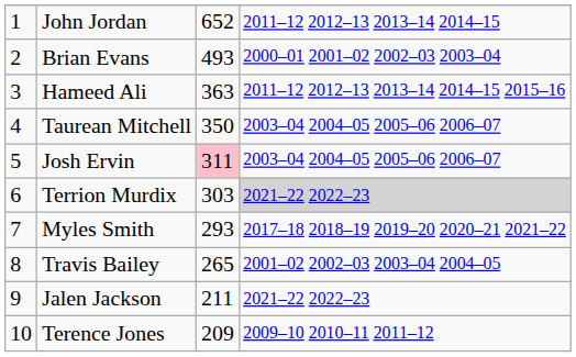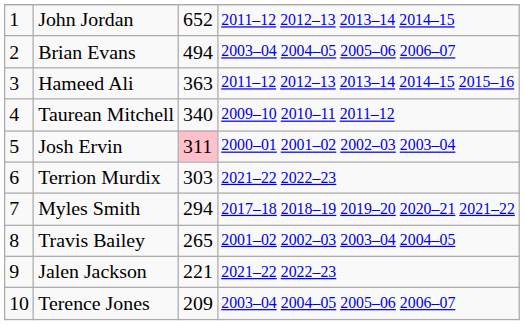 <table class="wikitable">
 <tr>
 </tr>
 <tr>
 <td>1</td>
 <td>John Jordan</td>
 <td>652</td>
 <td style="font-size:80%;"><a href='#'>2011–12</a> <a href='#'>2012–13</a> <a href='#'>2013–14</a> <a href='#'>2014–15</a></td>
 </tr>
 <tr>
 <td>2</td>
 <td>Brian Evans</td>
-<td>493</td>
-<td style="font-size:80%;"><a href='#'>2000–01</a> <a href='#'>2001–02</a> <a href='#'>2002–03</a> <a href='#'>2003–04</a></td>
+<td>494</td>
+<td style="font-size:80%;"><a href='#'>2003–04</a> <a href='#'>2004–05</a> <a href='#'>2005–06</a> <a href='#'>2006–07</a></td>
 </tr>
 <tr>
 <td>3</td>
 <td>Hameed Ali</td>
 <td>363</td>
 <td style="font-size:80%;"><a href='#'>2011–12</a> <a href='#'>2012–13</a> <a href='#'>2013–14</a> <a href='#'>2014–15</a> <a href='#'>2015–16</a></td>
 </tr>
 <tr>
 <td>4</td>
 <td>Taurean Mitchell</td>
-<td>350</td>
-<td style="font-size:80%;"><a href='#'>2003–04</a> <a href='#'>2004–05</a> <a href='#'>2005–06</a> <a href='#'>2006–07</a></td>
+<td>340</td>
+<td style="font-size:80%;"><a href='#'>2009–10</a> <a href='#'>2010–11</a> <a href='#'>2011–12</a></td>
 </tr>
 <tr>
 <td>5</td>
 <td>Josh Ervin</td>
 <td style="background: pink;">311</td>
-<td style="font-size:80%;"><a href='#'>2003–04</a> <a href='#'>2004–05</a> <a href='#'>2005–06</a> <a href='#'>2006–07</a></td>
+<td style="font-size:80%;"><a href='#'>2000–01</a> <a href='#'>2001–02</a> <a href='#'>2002–03</a> <a href='#'>2003–04</a></td>
 </tr>
 <tr>
 <td>6</td>
 <td>Terrion Murdix</td>
 <td>303</td>
-<td style="background: lightgrey; font-size:80%;"><a href='#'>2021–22</a> <a href='#'>2022–23</a></td>
+<td style="font-size:80%;"><a href='#'>2021–22</a> <a href='#'>2022–23</a></td>
 </tr>
 <tr>
 <td>7</td>
 <td>Myles Smith</td>
-<td>293</td>
+<td>294</td>
 <td style="font-size:80%;"><a href='#'>2017–18</a> <a href='#'>2018–19</a> <a href='#'>2019–20</a> <a href='#'>2020–21</a> <a href='#'>2021–22</a></td>
 </tr>
 <tr>
 <td>8</td>
 <td>Travis Bailey</td>
 <td>265</td>
 <td style="font-size:80%;"><a href='#'>2001–02</a> <a href='#'>2002–03</a> <a href='#'>2003–04</a> <a href='#'>2004–05</a></td>
 </tr>
 <tr>
 <td>9</td>
 <td>Jalen Jackson</td>
-<td>211</td>
+<td>221</td>
 <td style="font-size:80%;"><a href='#'>2021–22</a> <a href='#'>2022–23</a></td>
 </tr>
 <tr>
 <td>10</td>
 <td>Terence Jones</td>
 <td>209</td>
-<td style="font-size:80%;"><a href='#'>2009–10</a> <a href='#'>2010–11</a> <a href='#'>2011–12</a></td>
+<td style="font-size:80%;"><a href='#'>2003–04</a> <a href='#'>2004–05</a> <a href='#'>2005–06</a> <a href='#'>2006–07</a></td>
 </tr>
 </table>
